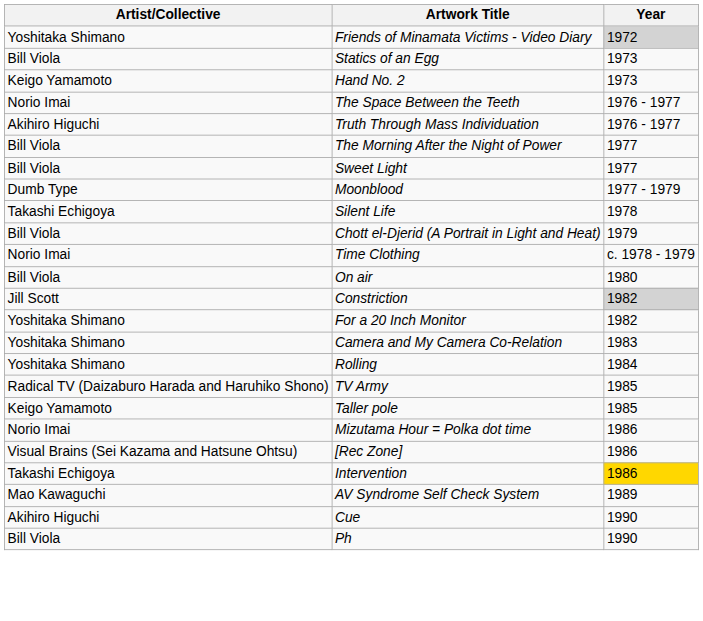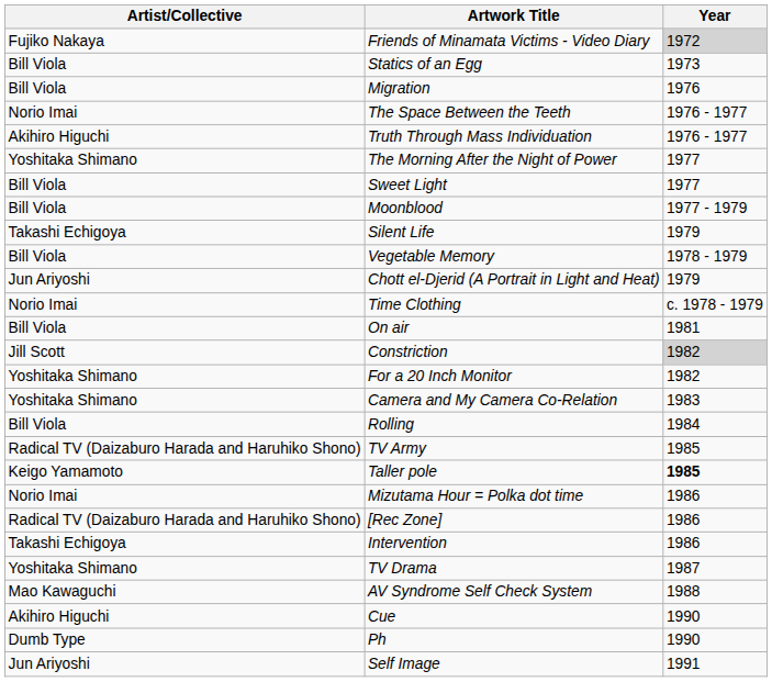 <table class="wikitable">
 <tr>
 <th>Artist/Collective</th>
 <th>Artwork Title</th>
 <th>Year</th>
 </tr>
 <tr>
-<td>Yoshitaka Shimano</td>
+<td>Fujiko Nakaya</td>
 <td><em>Friends of Minamata Victims - Video Diary</em></td>
 <td style="background: lightgrey;">1972</td>
 </tr>
 <tr>
 <td>Bill Viola</td>
 <td><em>Statics of an Egg</em></td>
 <td>1973</td>
 </tr>
 <tr>
-<td>Keigo Yamamoto</td>
-<td><em>Hand No. 2</em></td>
-<td>1973</td>
+<td>Bill Viola</td>
+<td><em>Migration</em></td>
+<td>1976</td>
 </tr>
 <tr>
 <td>Norio Imai</td>
 <td><em>The Space Between the Teeth</em></td>
 <td>1976 - 1977</td>
 </tr>
 <tr>
 <td>Akihiro Higuchi</td>
 <td><em>Truth Through Mass Individuation</em></td>
 <td>1976 - 1977</td>
 </tr>
 <tr>
-<td>Bill Viola</td>
+<td>Yoshitaka Shimano</td>
 <td><em>The Morning After the Night of Power</em></td>
 <td>1977</td>
 </tr>
 <tr>
 <td>Bill Viola</td>
 <td><em>Sweet Light</em></td>
 <td>1977</td>
 </tr>
 <tr>
-<td>Dumb Type</td>
+<td>Bill Viola</td>
 <td><em>Moonblood</em></td>
 <td>1977 - 1979</td>
 </tr>
 <tr>
 <td>Takashi Echigoya</td>
 <td><em>Silent Life</em></td>
-<td>1978</td>
+<td>1979</td>
 </tr>
 <tr>
 <td>Bill Viola</td>
+<td><em>Vegetable Memory</em></td>
+<td>1978 - 1979</td>
+</tr>
+<tr>
+<td>Jun Ariyoshi</td>
 <td><em>Chott el-Djerid (A Portrait in Light and Heat)</em></td>
 <td>1979</td>
 </tr>
 <tr>
 <td>Norio Imai</td>
 <td><em>Time Clothing</em></td>
 <td>c. 1978 - 1979</td>
 </tr>
 <tr>
 <td>Bill Viola</td>
 <td><em>On air</em></td>
-<td>1980</td>
+<td>1981</td>
 </tr>
 <tr>
 <td>Jill Scott</td>
 <td><em>Constriction</em></td>
 <td style="background: lightgrey;">1982</td>
 </tr>
 <tr>
 <td>Yoshitaka Shimano</td>
 <td><em>For a 20 Inch Monitor</em></td>
 <td>1982</td>
 </tr>
 <tr>
 <td>Yoshitaka Shimano</td>
 <td><em>Camera and My Camera Co-Relation</em></td>
 <td>1983</td>
 </tr>
 <tr>
-<td>Yoshitaka Shimano</td>
+<td>Bill Viola</td>
 <td><em>Rolling</em></td>
 <td>1984</td>
 </tr>
 <tr>
 <td>Radical TV (Daizaburo Harada and Haruhiko Shono)</td>
 <td><em>TV Army</em></td>
 <td>1985</td>
 </tr>
 <tr>
 <td>Keigo Yamamoto</td>
 <td><em>Taller pole</em></td>
-<td>1985</td>
+<td><strong>1985</strong></td>
 </tr>
 <tr>
 <td>Norio Imai</td>
 <td><em>Mizutama Hour = Polka dot time</em></td>
 <td>1986</td>
 </tr>
 <tr>
-<td>Visual Brains (Sei Kazama and Hatsune Ohtsu)</td>
+<td>Radical TV (Daizaburo Harada and Haruhiko Shono)</td>
 <td><em>[Rec Zone]</em></td>
 <td>1986</td>
 </tr>
 <tr>
 <td>Takashi Echigoya</td>
 <td><em>Intervention</em></td>
-<td style="background: gold;">1986</td>
+<td>1986</td>
+</tr>
+<tr>
+<td>Yoshitaka Shimano</td>
+<td><em>TV Drama</em></td>
+<td>1987</td>
 </tr>
 <tr>
 <td>Mao Kawaguchi</td>
 <td><em>AV Syndrome Self Check System</em></td>
-<td>1989</td>
+<td>1988</td>
 </tr>
 <tr>
 <td>Akihiro Higuchi</td>
 <td><em>Cue</em></td>
 <td>1990</td>
 </tr>
 <tr>
-<td>Bill Viola</td>
+<td>Dumb Type</td>
 <td><em>Ph</em></td>
 <td>1990</td>
 </tr>
+<tr>
+<td>Jun Ariyoshi</td>
+<td><em>Self Image</em></td>
+<td>1991</td>
+</tr>
 </table>
